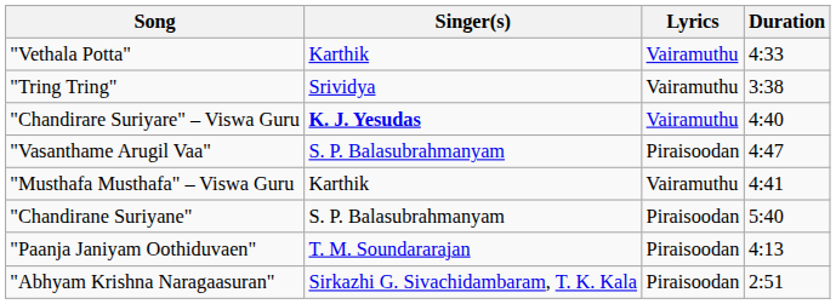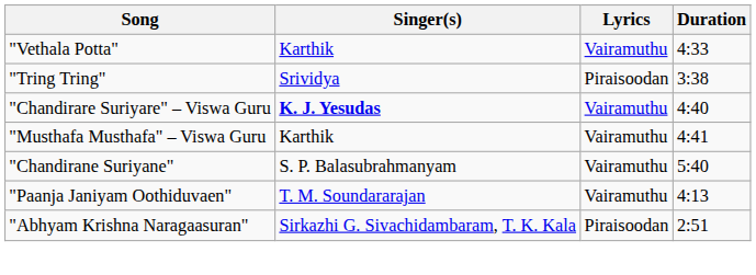 <table class="wikitable" style="font-size:95%;">
 <tr>
 <th>Song</th>
 <th>Singer(s)</th>
 <th>Lyrics</th>
 <th>Duration</th>
 </tr>
 <tr>
 <td>"Vethala Potta"</td>
 <td><a href='#'>Karthik</a></td>
 <td><a href='#'>Vairamuthu</a></td>
 <td>4:33</td>
 </tr>
 <tr>
 <td>"Tring Tring"</td>
 <td><a href='#'>Srividya</a></td>
-<td>Vairamuthu</td>
+<td>Piraisoodan</td>
 <td>3:38</td>
 </tr>
 <tr>
 <td>"Chandirare Suriyare" – Viswa Guru</td>
 <td><strong><a href='#'>K. J. Yesudas</a></strong></td>
 <td><a href='#'>Vairamuthu</a></td>
 <td>4:40</td>
-</tr>
-<tr>
-<td>"Vasanthame Arugil Vaa"</td>
-<td><a href='#'>S. P. Balasubrahmanyam</a></td>
-<td>Piraisoodan</td>
-<td>4:47</td>
 </tr>
 <tr>
 <td>"Musthafa Musthafa" – Viswa Guru</td>
 <td>Karthik</td>
 <td>Vairamuthu</td>
 <td>4:41</td>
 </tr>
 <tr>
 <td>"Chandirane Suriyane"</td>
 <td>S. P. Balasubrahmanyam</td>
-<td>Piraisoodan</td>
+<td>Vairamuthu</td>
 <td>5:40</td>
 </tr>
 <tr>
 <td>"Paanja Janiyam Oothiduvaen"</td>
 <td><a href='#'>T. M. Soundararajan</a></td>
-<td>Piraisoodan</td>
+<td>Vairamuthu</td>
 <td>4:13</td>
 </tr>
 <tr>
 <td>"Abhyam Krishna Naragaasuran"</td>
 <td><a href='#'>Sirkazhi G. Sivachidambaram</a>, <a href='#'>T. K. Kala</a></td>
 <td>Piraisoodan</td>
 <td>2:51</td>
 </tr>
 </table>
